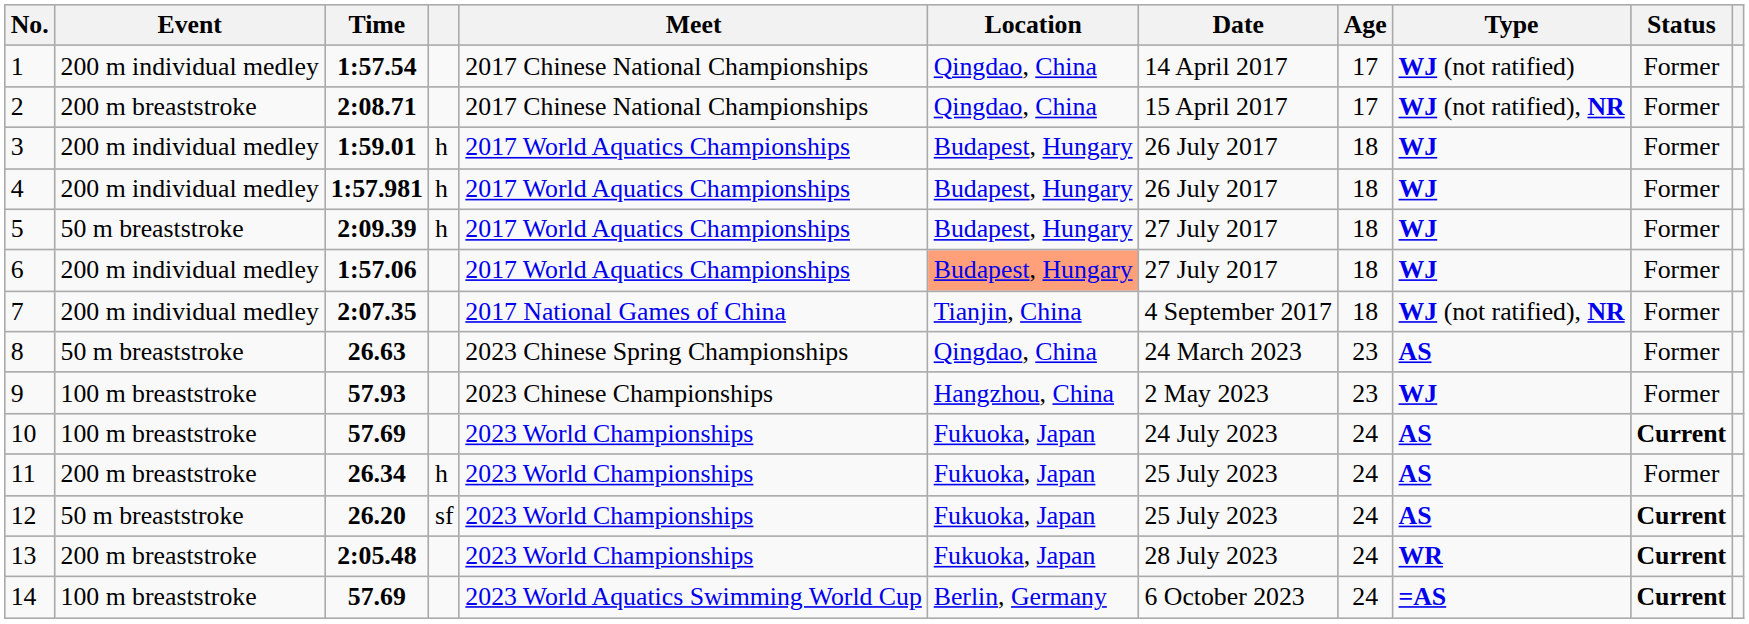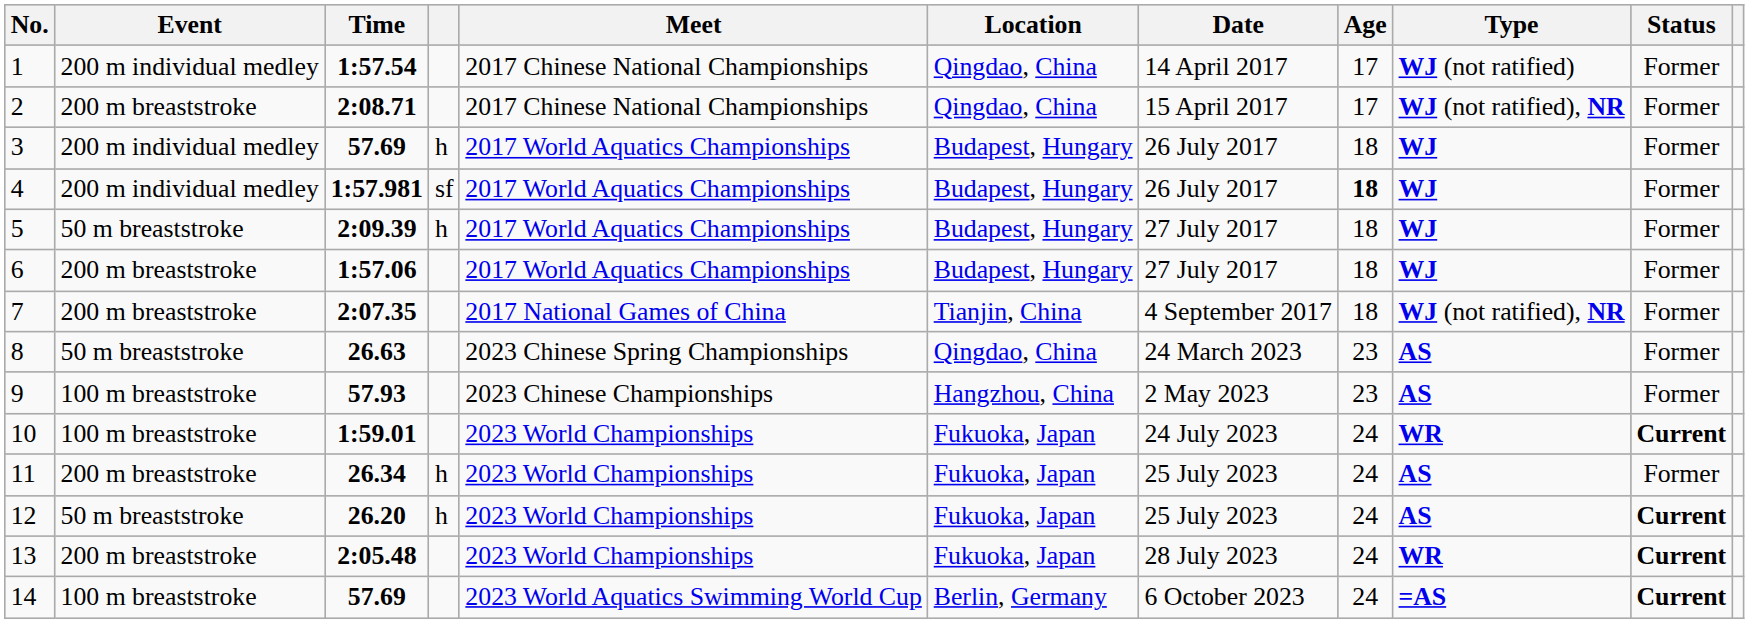 <table class="wikitable sortable">
 <tr>
 <th>No.</th>
 <th>Event</th>
 <th>Time</th>
 <th></th>
 <th>Meet</th>
 <th>Location</th>
 <th>Date</th>
 <th>Age</th>
 <th>Type</th>
 <th>Status</th>
 <th></th>
 </tr>
 <tr>
 <td>1</td>
 <td>200 m individual medley</td>
 <td style="text-align:center;"><strong>1:57.54</strong></td>
 <td></td>
 <td>2017 Chinese National Championships</td>
 <td><a href='#'>Qingdao</a>, <a href='#'>China</a></td>
 <td>14 April 2017</td>
 <td style="text-align:center;">17</td>
 <td><strong><a href='#'>WJ</a></strong> (not ratified)</td>
 <td style="text-align:center;">Former</td>
 <td style="text-align:center;"></td>
 </tr>
 <tr>
 <td>2</td>
 <td>200 m breaststroke</td>
 <td style="text-align:center;"><strong>2:08.71</strong></td>
 <td></td>
 <td>2017 Chinese National Championships</td>
 <td><a href='#'>Qingdao</a>, <a href='#'>China</a></td>
 <td>15 April 2017</td>
 <td style="text-align:center;">17</td>
 <td><strong><a href='#'>WJ</a></strong> (not ratified), <strong><a href='#'>NR</a></strong></td>
 <td style="text-align:center;">Former</td>
 <td style="text-align:center;"></td>
 </tr>
 <tr>
 <td>3</td>
 <td>200 m individual medley</td>
-<td style="text-align:center;"><strong>1:59.01</strong></td>
+<td style="text-align:center;"><strong>57.69</strong></td>
 <td>h</td>
 <td><a href='#'>2017 World Aquatics Championships</a></td>
 <td><a href='#'>Budapest</a>, <a href='#'>Hungary</a></td>
 <td>26 July 2017</td>
 <td style="text-align:center;">18</td>
 <td><strong><a href='#'>WJ</a></strong></td>
 <td style="text-align:center;">Former</td>
 <td style="text-align:center;"></td>
 </tr>
 <tr>
 <td>4</td>
 <td>200 m individual medley</td>
 <td style="text-align:center;"><strong>1:57.981</strong></td>
-<td>h</td>
+<td>sf</td>
 <td><a href='#'>2017 World Aquatics Championships</a></td>
 <td><a href='#'>Budapest</a>, <a href='#'>Hungary</a></td>
 <td>26 July 2017</td>
-<td style="text-align:center;">18</td>
+<td style="text-align:center;"><strong>18</strong></td>
 <td><strong><a href='#'>WJ</a></strong></td>
 <td style="text-align:center;">Former</td>
 <td style="text-align:center;"></td>
 </tr>
 <tr>
 <td>5</td>
 <td>50 m breaststroke</td>
 <td style="text-align:center;"><strong>2:09.39</strong></td>
 <td>h</td>
 <td><a href='#'>2017 World Aquatics Championships</a></td>
 <td><a href='#'>Budapest</a>, <a href='#'>Hungary</a></td>
 <td>27 July 2017</td>
 <td style="text-align:center;">18</td>
 <td><strong><a href='#'>WJ</a></strong></td>
 <td style="text-align:center;">Former</td>
 <td style="text-align:center;"></td>
 </tr>
 <tr>
 <td>6</td>
-<td>200 m individual medley</td>
+<td>200 m breaststroke</td>
 <td style="text-align:center;"><strong>1:57.06</strong></td>
 <td></td>
 <td><a href='#'>2017 World Aquatics Championships</a></td>
-<td style="background: lightsalmon;"><a href='#'>Budapest</a>, <a href='#'>Hungary</a></td>
+<td><a href='#'>Budapest</a>, <a href='#'>Hungary</a></td>
 <td>27 July 2017</td>
 <td style="text-align:center;">18</td>
 <td><strong><a href='#'>WJ</a></strong></td>
 <td style="text-align:center;">Former</td>
 <td style="text-align:center;"></td>
 </tr>
 <tr>
 <td>7</td>
-<td>200 m individual medley</td>
+<td>200 m breaststroke</td>
 <td style="text-align:center;"><strong>2:07.35</strong></td>
 <td></td>
 <td><a href='#'>2017 National Games of China</a></td>
 <td><a href='#'>Tianjin</a>, <a href='#'>China</a></td>
 <td>4 September 2017</td>
 <td style="text-align:center;">18</td>
 <td><strong><a href='#'>WJ</a></strong> (not ratified), <strong><a href='#'>NR</a></strong></td>
 <td style="text-align:center;">Former</td>
 <td style="text-align:center;"></td>
 </tr>
 <tr>
 <td>8</td>
 <td>50 m breaststroke</td>
 <td style="text-align:center;"><strong>26.63</strong></td>
 <td></td>
 <td>2023 Chinese Spring Championships</td>
 <td><a href='#'>Qingdao</a>, <a href='#'>China</a></td>
 <td>24 March 2023</td>
 <td style="text-align:center;">23</td>
 <td><strong><a href='#'>AS</a></strong></td>
 <td style="text-align:center;">Former</td>
 <td style="text-align:center;"></td>
 </tr>
 <tr>
 <td>9</td>
 <td>100 m breaststroke</td>
 <td style="text-align:center;"><strong>57.93</strong></td>
 <td></td>
 <td>2023 Chinese Championships</td>
 <td><a href='#'>Hangzhou</a>, <a href='#'>China</a></td>
 <td>2 May 2023</td>
 <td style="text-align:center;">23</td>
-<td><strong><a href='#'>WJ</a></strong></td>
+<td><strong><a href='#'>AS</a></strong></td>
 <td style="text-align:center;">Former</td>
 <td style="text-align: center;"></td>
 </tr>
 <tr>
 <td>10</td>
 <td>100 m breaststroke</td>
-<td style="text-align:center;"><strong>57.69</strong></td>
+<td style="text-align:center;"><strong>1:59.01</strong></td>
 <td></td>
 <td><a href='#'>2023 World Championships</a></td>
 <td><a href='#'>Fukuoka</a>, <a href='#'>Japan</a></td>
 <td>24 July 2023</td>
 <td style="text-align:center;">24</td>
-<td><strong><a href='#'>AS</a></strong></td>
+<td><strong><a href='#'>WR</a></strong></td>
 <td style="text-align:center;"><strong>Current</strong></td>
 <td style="text-align:center;"></td>
 </tr>
 <tr>
 <td>11</td>
 <td>200 m breaststroke</td>
 <td style="text-align:center;"><strong>26.34</strong></td>
 <td>h</td>
 <td><a href='#'>2023 World Championships</a></td>
 <td><a href='#'>Fukuoka</a>, <a href='#'>Japan</a></td>
 <td>25 July 2023</td>
 <td style="text-align:center;">24</td>
 <td><strong><a href='#'>AS</a></strong></td>
 <td style="text-align:center;">Former</td>
 <td style="text-align:center;"></td>
 </tr>
 <tr>
 <td>12</td>
 <td>50 m breaststroke</td>
 <td style="text-align:center;"><strong>26.20</strong></td>
-<td>sf</td>
+<td>h</td>
 <td><a href='#'>2023 World Championships</a></td>
 <td><a href='#'>Fukuoka</a>, <a href='#'>Japan</a></td>
 <td>25 July 2023</td>
 <td style="text-align:center;">24</td>
 <td><strong><a href='#'>AS</a></strong></td>
 <td style="text-align:center;"><strong>Current</strong></td>
 <td style="text-align:center;"></td>
 </tr>
 <tr>
 <td>13</td>
 <td>200 m breaststroke</td>
 <td style="text-align:center;"><strong>2:05.48</strong></td>
 <td></td>
 <td><a href='#'>2023 World Championships</a></td>
 <td><a href='#'>Fukuoka</a>, <a href='#'>Japan</a></td>
 <td>28 July 2023</td>
 <td style="text-align:center;">24</td>
 <td><strong><a href='#'>WR</a></strong></td>
 <td style="text-align:center;"><strong>Current</strong></td>
 <td style="text-align:center;"></td>
 </tr>
 <tr>
 <td>14</td>
 <td>100 m breaststroke</td>
 <td style="text-align:center;"><strong>57.69</strong></td>
 <td></td>
 <td><a href='#'>2023 World Aquatics Swimming World Cup</a></td>
 <td><a href='#'>Berlin</a>, <a href='#'>Germany</a></td>
 <td>6 October 2023</td>
 <td style="text-align:center;">24</td>
 <td><strong><a href='#'>=AS</a></strong></td>
 <td style="text-align:center;"><strong>Current</strong></td>
 <td style="text-align:center;"></td>
 </tr>
 </table>
